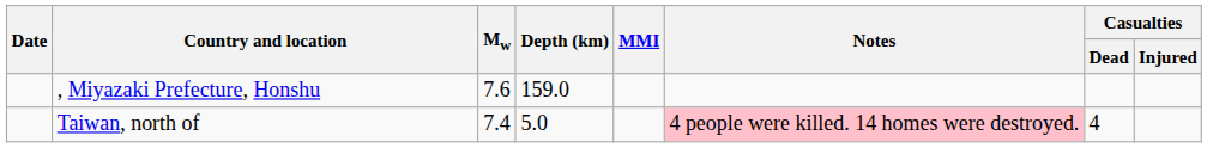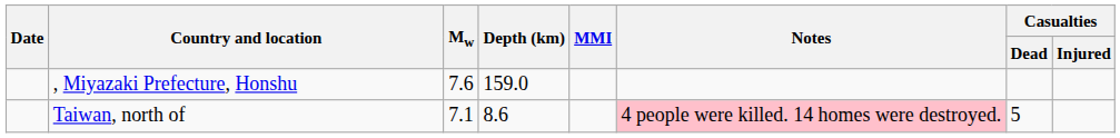 <table class="wikitable sortable sort-under" style="border:1px black; margin-left:1em;">
 <tr>
 <th rowspan="2"><small>Date</small></th>
 <th rowspan="2" style="width: 310px"><small>Country and location</small></th>
 <th rowspan="2"><small>M<sub>w</sub></small></th>
 <th rowspan="2"><small>Depth (km)</small></th>
 <th rowspan="2"><small><a href='#'>MMI</a></small></th>
 <th rowspan="2" class="unsortable"><small>Notes</small></th>
 <th colspan="2"><small>Casualties</small></th>
 </tr>
 <tr>
 <th><small>Dead</small></th>
 <th><small>Injured</small></th>
 </tr>
 <tr>
 <td></td>
 <td>, <a href='#'>Miyazaki Prefecture</a>, <a href='#'>Honshu</a></td>
 <td>7.6</td>
 <td>159.0</td>
 <td></td>
 <td></td>
 <td></td>
 <td></td>
 </tr>
 <tr>
 <td></td>
 <td> <a href='#'>Taiwan</a>, north of</td>
-<td>7.4</td>
-<td>5.0</td>
+<td>7.1</td>
+<td>8.6</td>
 <td></td>
 <td style="background: pink;">4 people were killed. 14 homes were destroyed.</td>
-<td>4</td>
+<td>5</td>
 <td></td>
 </tr>
 </table>
